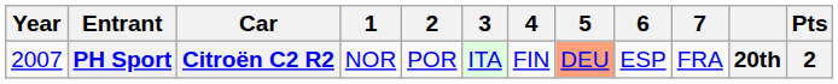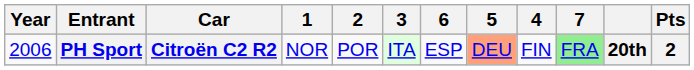 <table class="wikitable" border="1" style="text-align:center; font-size:85%;">
 <tr>
 <th>Year</th>
 <th>Entrant</th>
 <th>Car</th>
 <th>1</th>
 <th>2</th>
 <th>3</th>
+<th>6</th>
+<th>5</th>
 <th>4</th>
-<th>5</th>
-<th>6</th>
 <th>7</th>
 <th></th>
 <th>Pts</th>
 </tr>
 <tr>
-<td><a href='#'>2007</a></td>
+<td><a href='#'>2006</a></td>
 <th nowrap><a href='#'>PH Sport</a></th>
 <th nowrap><a href='#'>Citroën C2 R2</a></th>
 <td><a href='#'>NOR</a></td>
 <td><a href='#'>POR</a></td>
 <td style="background:#DFFFDF;"><a href='#'>ITA</a><br></td>
+<td><a href='#'>ESP</a></td>
+<td style="background: lightsalmon;"><a href='#'>DEU</a></td>
 <td><a href='#'>FIN</a></td>
-<td style="background: lightsalmon;"><a href='#'>DEU</a></td>
-<td><a href='#'>ESP</a></td>
-<td><a href='#'>FRA</a></td>
+<td style="background: lightgreen;"><a href='#'>FRA</a></td>
 <th>20th</th>
 <th>2</th>
 </tr>
 </table>
